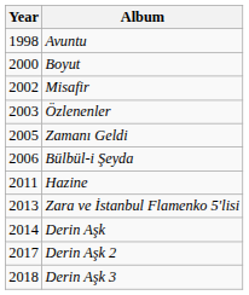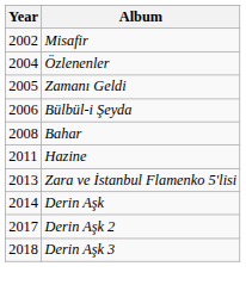 <table class=wikitable>
 <tr>
 <th>Year</th>
 <th>Album</th>
 </tr>
 <tr>
-<td>1998</td>
-<td><em>Avuntu</em></td>
-</tr>
-<tr>
-<td>2000</td>
-<td><em>Boyut</em></td>
-</tr>
-<tr>
 <td>2002</td>
 <td><em>Misafir</em></td>
 </tr>
 <tr>
-<td>2003</td>
+<td>2004</td>
 <td><em>Özlenenler</em></td>
 </tr>
 <tr>
 <td>2005</td>
 <td><em>Zamanı Geldi</em></td>
 </tr>
 <tr>
 <td>2006</td>
 <td><em>Bülbül-i Şeyda</em></td>
+</tr>
+<tr>
+<td>2008</td>
+<td><em>Bahar</em></td>
 </tr>
 <tr>
 <td>2011</td>
 <td><em>Hazine</em></td>
 </tr>
 <tr>
 <td>2013</td>
 <td><em>Zara ve İstanbul Flamenko 5'lisi</em></td>
 </tr>
 <tr>
 <td>2014</td>
 <td><em>Derin Aşk</em></td>
 </tr>
 <tr>
 <td>2017</td>
 <td><em>Derin Aşk 2</em></td>
 </tr>
 <tr>
 <td>2018</td>
 <td><em>Derin Aşk 3</em></td>
 </tr>
 </table>
